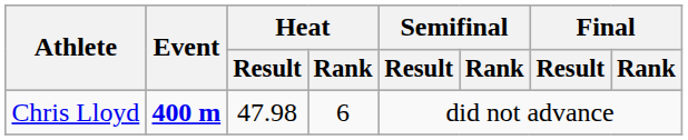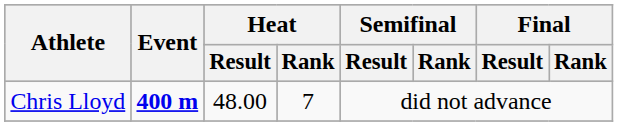 <table class=wikitable style="font-size:90%">
 <tr>
 <th rowspan="2">Athlete</th>
 <th rowspan="2">Event</th>
 <th colspan="2">Heat</th>
 <th colspan="2">Semifinal</th>
 <th colspan="2">Final</th>
 </tr>
 <tr style="font-size:95%">
 <th>Result</th>
 <th>Rank</th>
 <th>Result</th>
 <th>Rank</th>
 <th>Result</th>
 <th>Rank</th>
 </tr>
 <tr align=center>
 <td align=left><a href='#'>Chris Lloyd</a></td>
 <td align=left><strong><a href='#'>400 m</a></strong></td>
-<td>47.98</td>
-<td>6</td>
+<td>48.00</td>
+<td>7</td>
 <td colspan=4>did not advance</td>
 </tr>
 </table>
